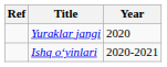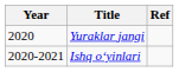 <table class="wikitable sortable"}>
 <tr>
+<th>Year</th>
+<th>Title</th>
 <th>Ref</th>
-<th>Title</th>
-<th>Year</th>
 </tr>
 <tr>
+<td>2020</td>
+<td><em><a href='#'>Yuraklar jangi</a></em></td>
 <td></td>
-<td><em><a href='#'>Yuraklar jangi</a></em></td>
-<td>2020</td>
 </tr>
 <tr>
+<td>2020-2021</td>
+<td><em><a href='#'>Ishq oʻyinlari</a></em></td>
 <td></td>
-<td><em><a href='#'>Ishq oʻyinlari</a></em></td>
-<td>2020-2021</td>
 </tr>
 </table>
